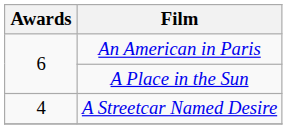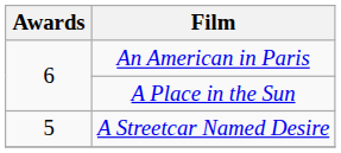 <table class="wikitable" rowspan="2" style="text-align:center;">
 <tr>
 <th scope="col" style="width:55px;">Awards</th>
 <th scope="col" style="text-align:center;">Film</th>
 </tr>
 <tr>
 <td rowspan=2, style="text-align:center">6</td>
 <td><em><a href='#'>An American in Paris</a></em></td>
 </tr>
 <tr>
 <td><em><a href='#'>A Place in the Sun</a></em></td>
 </tr>
 <tr>
-<td rowspan=1, style="text-align:center">4</td>
+<td rowspan=1, style="text-align:center">5</td>
 <td><em><a href='#'>A Streetcar Named Desire</a></em></td>
 </tr>
 <tr>
 </tr>
 </table>
